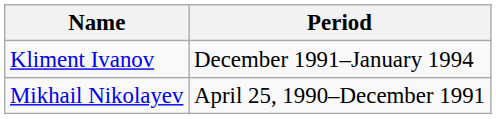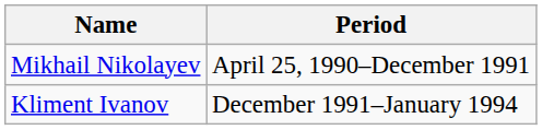 <table class="wikitable">
 <tr>
 <th>Name</th>
 <th>Period</th>
 </tr>
 <tr>
+<td><a href='#'>Mikhail Nikolayev</a></td>
+<td>April 25, 1990–December 1991</td>
+</tr>
+<tr>
 <td><a href='#'>Kliment Ivanov</a></td>
 <td>December 1991–January 1994</td>
 </tr>
-<tr>
-<td><a href='#'>Mikhail Nikolayev</a></td>
-<td>April 25, 1990–December 1991</td>
-</tr>
 </table>
